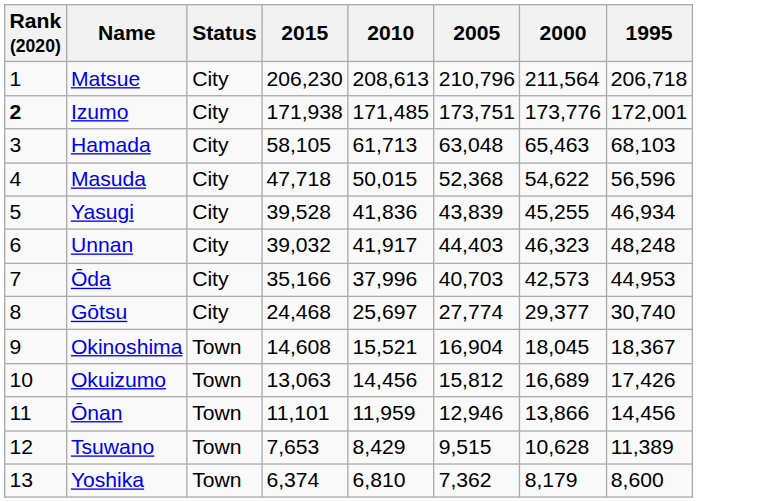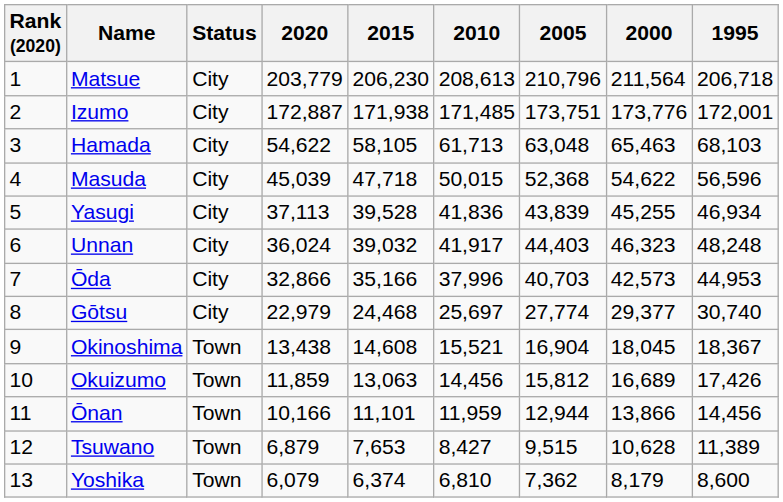 <table class="wikitable sortable">
 <tr>
 <th>Rank<br><small>(2020)</small></th>
 <th>Name</th>
 <th>Status</th>
+<th>2020</th>
 <th>2015</th>
 <th>2010</th>
 <th>2005</th>
 <th>2000</th>
 <th>1995</th>
 </tr>
 <tr>
 <td>1</td>
 <td><a href='#'>Matsue</a></td>
 <td>City</td>
+<td>203,779</td>
 <td>206,230</td>
 <td>208,613</td>
 <td>210,796</td>
 <td>211,564</td>
 <td>206,718</td>
 </tr>
 <tr>
-<td><strong>2</strong></td>
+<td>2</td>
 <td><a href='#'>Izumo</a></td>
 <td>City</td>
+<td>172,887</td>
 <td>171,938</td>
 <td>171,485</td>
 <td>173,751</td>
 <td>173,776</td>
 <td>172,001</td>
 </tr>
 <tr>
 <td>3</td>
 <td><a href='#'>Hamada</a></td>
 <td>City</td>
+<td>54,622</td>
 <td>58,105</td>
 <td>61,713</td>
 <td>63,048</td>
 <td>65,463</td>
 <td>68,103</td>
 </tr>
 <tr>
 <td>4</td>
 <td><a href='#'>Masuda</a></td>
 <td>City</td>
+<td>45,039</td>
 <td>47,718</td>
 <td>50,015</td>
 <td>52,368</td>
 <td>54,622</td>
 <td>56,596</td>
 </tr>
 <tr>
 <td>5</td>
 <td><a href='#'>Yasugi</a></td>
 <td>City</td>
+<td>37,113</td>
 <td>39,528</td>
 <td>41,836</td>
 <td>43,839</td>
 <td>45,255</td>
 <td>46,934</td>
 </tr>
 <tr>
 <td>6</td>
 <td><a href='#'>Unnan</a></td>
 <td>City</td>
+<td>36,024</td>
 <td>39,032</td>
 <td>41,917</td>
 <td>44,403</td>
 <td>46,323</td>
 <td>48,248</td>
 </tr>
 <tr>
 <td>7</td>
 <td><a href='#'>Ōda</a></td>
 <td>City</td>
+<td>32,866</td>
 <td>35,166</td>
 <td>37,996</td>
 <td>40,703</td>
 <td>42,573</td>
 <td>44,953</td>
 </tr>
 <tr>
 <td>8</td>
 <td><a href='#'>Gōtsu</a></td>
 <td>City</td>
+<td>22,979</td>
 <td>24,468</td>
 <td>25,697</td>
 <td>27,774</td>
 <td>29,377</td>
 <td>30,740</td>
 </tr>
 <tr>
 <td>9</td>
 <td><a href='#'>Okinoshima</a></td>
 <td>Town</td>
+<td>13,438</td>
 <td>14,608</td>
 <td>15,521</td>
 <td>16,904</td>
 <td>18,045</td>
 <td>18,367</td>
 </tr>
 <tr>
 <td>10</td>
 <td><a href='#'>Okuizumo</a></td>
 <td>Town</td>
+<td>11,859</td>
 <td>13,063</td>
 <td>14,456</td>
 <td>15,812</td>
 <td>16,689</td>
 <td>17,426</td>
 </tr>
 <tr>
 <td>11</td>
 <td><a href='#'>Ōnan</a></td>
 <td>Town</td>
+<td>10,166</td>
 <td>11,101</td>
 <td>11,959</td>
-<td>12,946</td>
+<td>12,944</td>
 <td>13,866</td>
 <td>14,456</td>
 </tr>
 <tr>
 <td>12</td>
 <td><a href='#'>Tsuwano</a></td>
 <td>Town</td>
+<td>6,879</td>
 <td>7,653</td>
-<td>8,429</td>
+<td>8,427</td>
 <td>9,515</td>
 <td>10,628</td>
 <td>11,389</td>
 </tr>
 <tr>
 <td>13</td>
 <td><a href='#'>Yoshika</a></td>
 <td>Town</td>
+<td>6,079</td>
 <td>6,374</td>
 <td>6,810</td>
 <td>7,362</td>
 <td>8,179</td>
 <td>8,600</td>
 </tr>
 </table>
